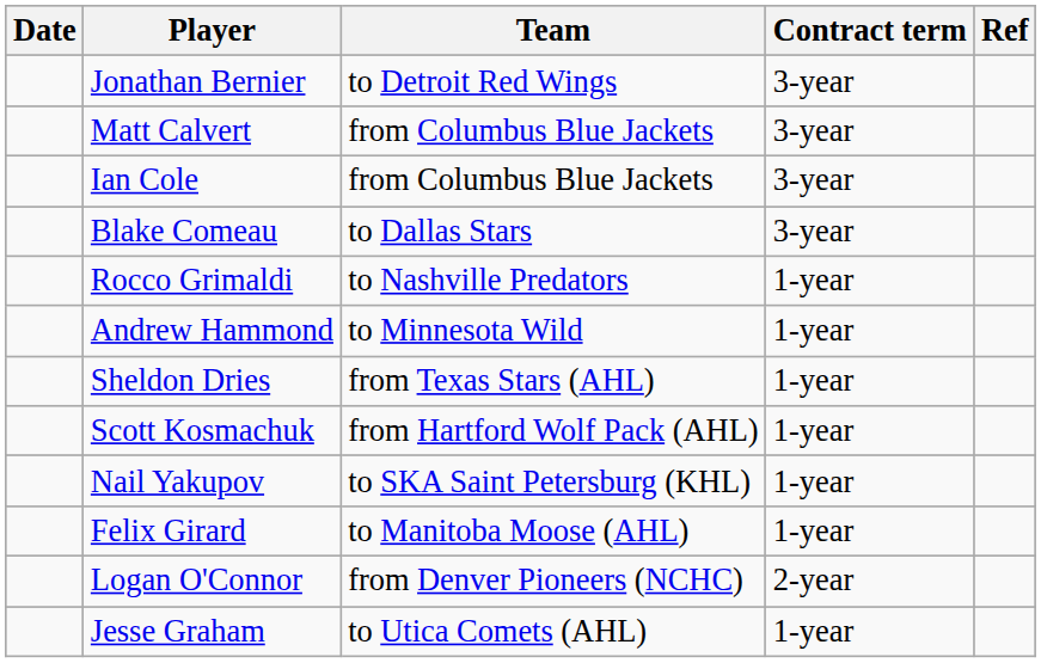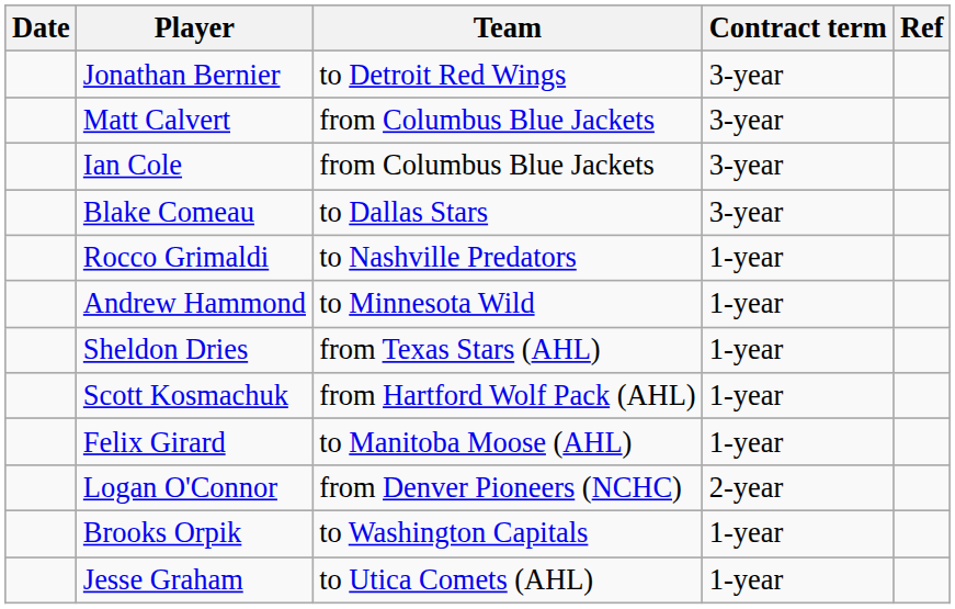 <table class="wikitable">
 <tr>
 <th>Date</th>
 <th>Player</th>
 <th>Team</th>
 <th>Contract term</th>
 <th>Ref</th>
 </tr>
 <tr>
 <td></td>
 <td><a href='#'>Jonathan Bernier</a></td>
 <td>to <a href='#'>Detroit Red Wings</a></td>
 <td>3-year</td>
 <td></td>
 </tr>
 <tr>
 <td></td>
 <td><a href='#'>Matt Calvert</a></td>
 <td>from <a href='#'>Columbus Blue Jackets</a></td>
 <td>3-year</td>
 <td></td>
 </tr>
 <tr>
 <td></td>
 <td><a href='#'>Ian Cole</a></td>
 <td>from Columbus Blue Jackets</td>
 <td>3-year</td>
 <td></td>
 </tr>
 <tr>
 <td></td>
 <td><a href='#'>Blake Comeau</a></td>
 <td>to <a href='#'>Dallas Stars</a></td>
 <td>3-year</td>
 <td></td>
 </tr>
 <tr>
 <td></td>
 <td><a href='#'>Rocco Grimaldi</a></td>
 <td>to <a href='#'>Nashville Predators</a></td>
 <td>1-year</td>
 <td></td>
 </tr>
 <tr>
 <td></td>
 <td><a href='#'>Andrew Hammond</a></td>
 <td>to <a href='#'>Minnesota Wild</a></td>
 <td>1-year</td>
 <td></td>
 </tr>
 <tr>
 <td></td>
 <td><a href='#'>Sheldon Dries</a></td>
 <td>from <a href='#'>Texas Stars</a> (<a href='#'>AHL</a>)</td>
 <td>1-year</td>
 <td></td>
 </tr>
 <tr>
 <td></td>
 <td><a href='#'>Scott Kosmachuk</a></td>
 <td>from <a href='#'>Hartford Wolf Pack</a> (AHL)</td>
 <td>1-year</td>
 <td></td>
 </tr>
 <tr>
 <td></td>
-<td><a href='#'>Nail Yakupov</a></td>
-<td>to <a href='#'>SKA Saint Petersburg</a> (KHL)</td>
-<td>1-year</td>
-<td></td>
-</tr>
-<tr>
-<td></td>
 <td><a href='#'>Felix Girard</a></td>
 <td>to <a href='#'>Manitoba Moose</a> (<a href='#'>AHL</a>)</td>
 <td>1-year</td>
 <td></td>
 </tr>
 <tr>
 <td></td>
 <td><a href='#'>Logan O'Connor</a></td>
 <td>from <a href='#'>Denver Pioneers</a> (<a href='#'>NCHC</a>)</td>
 <td>2-year</td>
 <td></td>
 </tr>
 <tr>
 <td></td>
+<td><a href='#'>Brooks Orpik</a></td>
+<td>to <a href='#'>Washington Capitals</a></td>
+<td>1-year</td>
+<td></td>
+</tr>
+<tr>
+<td></td>
 <td><a href='#'>Jesse Graham</a></td>
 <td>to <a href='#'>Utica Comets</a> (AHL)</td>
 <td>1-year</td>
 <td></td>
 </tr>
 </table>
